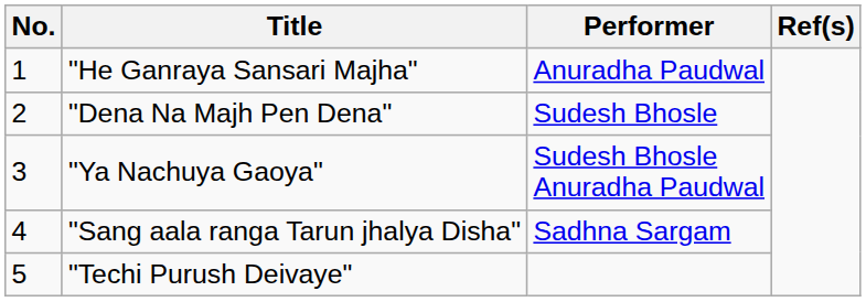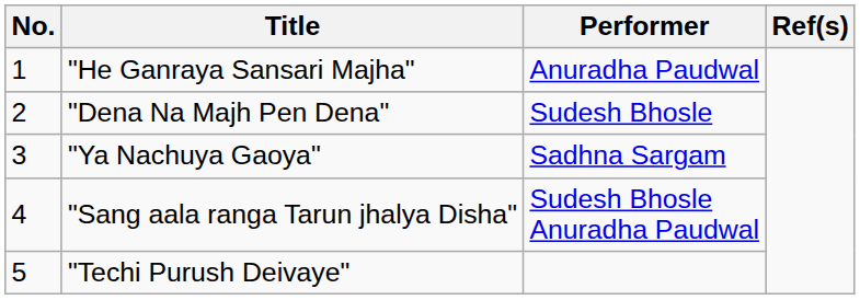 <table class="wikitable">
 <tr>
 <th>No.</th>
 <th>Title</th>
 <th>Performer</th>
 <th>Ref(s)</th>
 </tr>
 <tr>
 <td>1</td>
 <td>"He Ganraya Sansari Majha"</td>
 <td><a href='#'>Anuradha Paudwal</a></td>
 <td rowspan="5"></td>
 </tr>
 <tr>
 <td>2</td>
 <td>"Dena Na Majh Pen Dena"</td>
 <td><a href='#'>Sudesh Bhosle</a></td>
 </tr>
 <tr>
 <td>3</td>
 <td>"Ya Nachuya Gaoya"</td>
-<td><a href='#'>Sudesh Bhosle</a><br><a href='#'>Anuradha Paudwal</a></td>
+<td><a href='#'>Sadhna Sargam</a></td>
 </tr>
 <tr>
 <td>4</td>
 <td>"Sang aala ranga Tarun jhalya Disha"</td>
-<td><a href='#'>Sadhna Sargam</a></td>
+<td><a href='#'>Sudesh Bhosle</a><br><a href='#'>Anuradha Paudwal</a></td>
 </tr>
 <tr>
 <td>5</td>
 <td>"Techi Purush Deivaye"</td>
 <td></td>
 </tr>
 </table>
